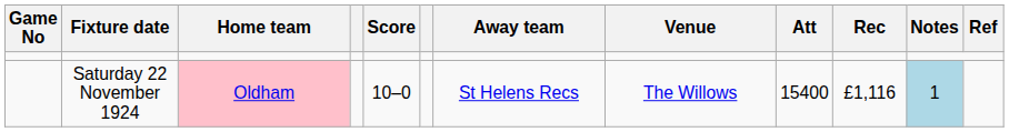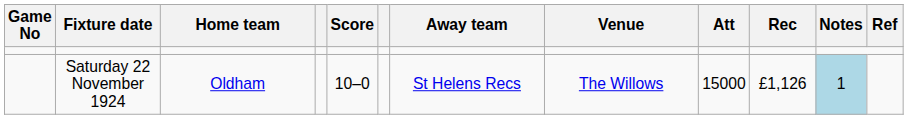 <table class="wikitable" style="text-align:center;">
 <tr>
 <th width=20 abbr="No">Game No</th>
 <th width=100 abbr="Date">Fixture date</th>
 <th width=150 abbr="Home team">Home team</th>
 <th width=5 abbr="space"></th>
 <th width=20 abbr="Score">Score</th>
 <th width=5 abbr="space"></th>
 <th width=150 abbr="Away team">Away team</th>
 <th width=150 abbr="Venue">Venue</th>
 <th width=45 abbr="Att">Att</th>
 <th width=60 abbr="Rec">Rec</th>
 <th width=20 abbr="Notes">Notes</th>
 <th width=30 abbr="Ref">Ref</th>
 </tr>
 <tr>
 <td></td>
 <td></td>
 <td></td>
 <td></td>
 <td></td>
 <td></td>
 <td></td>
 <td></td>
 <td></td>
 <td></td>
 </tr>
 <tr>
 <td></td>
 <td>Saturday 22 November 1924</td>
-<td style="background: pink;"><a href='#'>Oldham</a></td>
+<td><a href='#'>Oldham</a></td>
 <td></td>
 <td>10–0</td>
 <td></td>
 <td><a href='#'>St Helens Recs</a></td>
 <td><a href='#'>The Willows</a></td>
-<td>15400</td>
-<td>£1,116</td>
+<td>15000</td>
+<td>£1,126</td>
 <td style="background: lightblue;">1</td>
 <td></td>
 </tr>
 </table>
